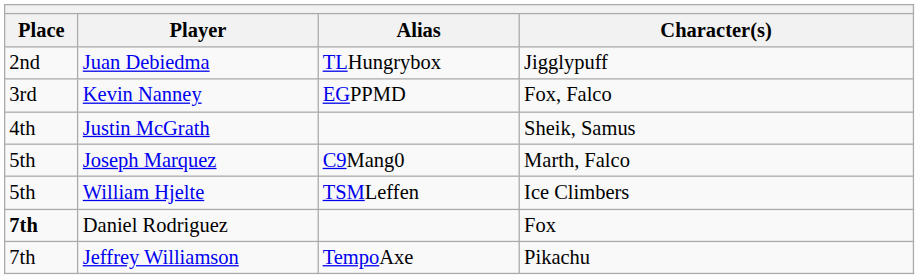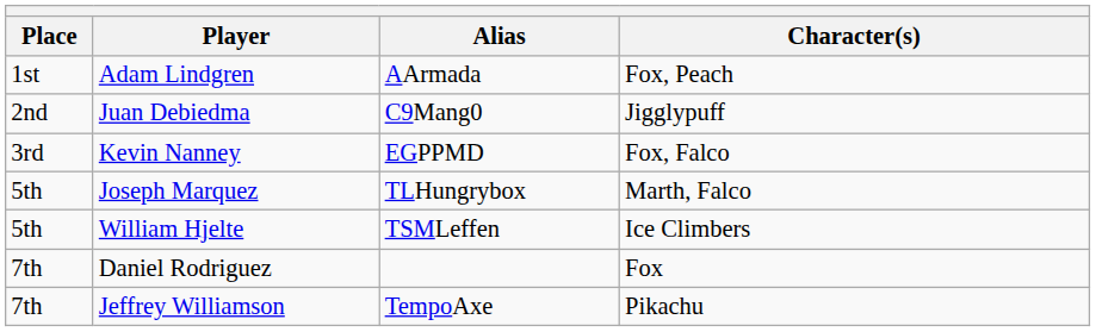 <table class="wikitable">
 <tr>
 <th colspan=4></th>
 </tr>
 <tr>
 <th style="width:50px;">Place</th>
 <th style="width:180px;">Player</th>
 <th style="width:150px;">Alias</th>
 <th style="width:300px;">Character(s)</th>
 </tr>
 <tr>
+<td>1st</td>
+<td> <a href='#'>Adam Lindgren</a></td>
+<td><a href='#'>A</a>Armada</td>
+<td>Fox, Peach</td>
+</tr>
+<tr>
 <td>2nd</td>
 <td> <a href='#'>Juan Debiedma</a></td>
-<td><a href='#'>TL</a>Hungrybox</td>
+<td><a href='#'>C9</a>Mang0</td>
 <td>Jigglypuff</td>
 </tr>
 <tr>
 <td>3rd</td>
 <td> <a href='#'>Kevin Nanney</a></td>
 <td><a href='#'>EG</a>PPMD</td>
 <td>Fox, Falco</td>
 </tr>
 <tr>
-<td>4th</td>
-<td> <a href='#'>Justin McGrath</a></td>
-<td></td>
-<td>Sheik, Samus</td>
-</tr>
-<tr>
 <td>5th</td>
 <td> <a href='#'>Joseph Marquez</a></td>
-<td><a href='#'>C9</a>Mang0</td>
+<td><a href='#'>TL</a>Hungrybox</td>
 <td>Marth, Falco</td>
 </tr>
 <tr>
 <td>5th</td>
 <td> <a href='#'>William Hjelte</a></td>
 <td><a href='#'>TSM</a>Leffen</td>
 <td>Ice Climbers</td>
 </tr>
 <tr>
-<td><strong>7th</strong></td>
+<td>7th</td>
 <td> Daniel Rodriguez</td>
 <td></td>
 <td>Fox</td>
 </tr>
 <tr>
 <td>7th</td>
 <td> <a href='#'>Jeffrey Williamson</a></td>
 <td><a href='#'>Tempo</a>Axe</td>
 <td>Pikachu</td>
 </tr>
 </table>
